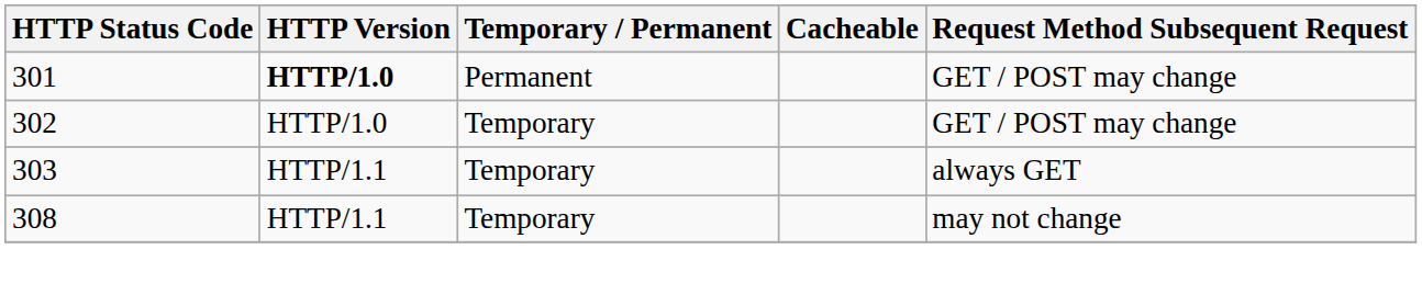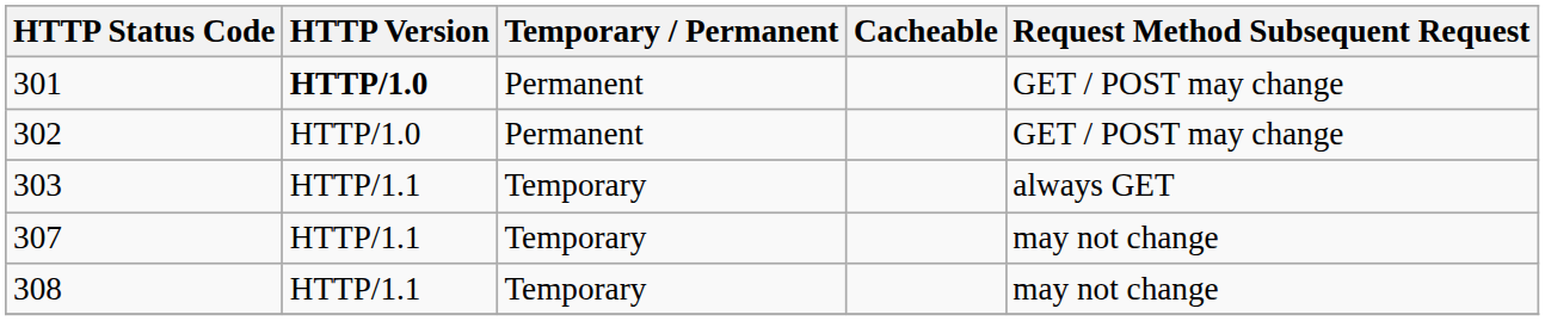 <table class="wikitable">
 <tr>
 <th>HTTP Status Code</th>
 <th>HTTP Version</th>
 <th>Temporary / Permanent</th>
 <th>Cacheable</th>
 <th>Request Method Subsequent Request</th>
 </tr>
 <tr>
 <td>301</td>
 <td><strong>HTTP/1.0</strong></td>
 <td>Permanent</td>
 <td></td>
 <td>GET / POST may change</td>
 </tr>
 <tr>
 <td>302</td>
 <td>HTTP/1.0</td>
-<td>Temporary</td>
+<td>Permanent</td>
 <td></td>
 <td>GET / POST may change</td>
 </tr>
 <tr>
 <td>303</td>
 <td>HTTP/1.1</td>
 <td>Temporary</td>
 <td></td>
 <td>always GET</td>
 </tr>
 <tr>
+<td>307</td>
+<td>HTTP/1.1</td>
+<td>Temporary</td>
+<td></td>
+<td>may not change</td>
+</tr>
+<tr>
 <td>308</td>
 <td>HTTP/1.1</td>
 <td>Temporary</td>
 <td></td>
 <td>may not change</td>
 </tr>
 <tr>
 </tr>
 </table>
